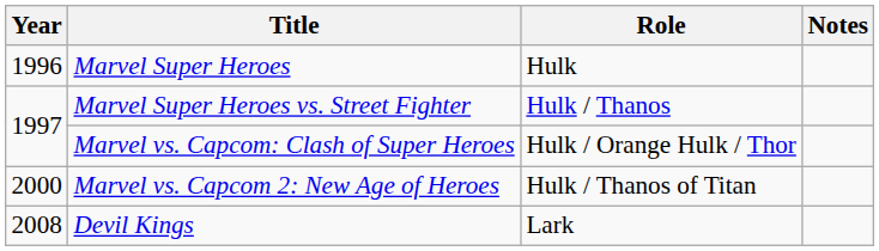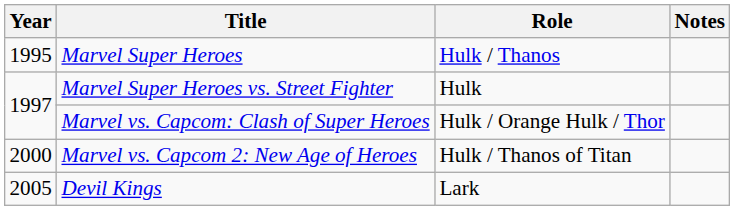 <table class="wikitable sortable">
 <tr>
 <th>Year</th>
 <th>Title</th>
 <th>Role</th>
 <th class="unsortable">Notes</th>
 </tr>
 <tr>
-<td>1996</td>
+<td>1995</td>
 <td><a href='#'><em>Marvel Super Heroes</em></a></td>
-<td>Hulk</td>
+<td><a href='#'>Hulk</a> / <a href='#'>Thanos</a></td>
 <td></td>
 </tr>
 <tr>
 <td rowspan="2">1997</td>
 <td><em><a href='#'>Marvel Super Heroes vs. Street Fighter</a></em></td>
-<td><a href='#'>Hulk</a> / <a href='#'>Thanos</a></td>
+<td>Hulk</td>
 <td></td>
 </tr>
 <tr>
 <td><em><a href='#'>Marvel vs. Capcom: Clash of Super Heroes</a></em></td>
 <td>Hulk / Orange Hulk / <a href='#'>Thor</a></td>
 <td></td>
 </tr>
 <tr>
 <td>2000</td>
 <td><em><a href='#'>Marvel vs. Capcom 2: New Age of Heroes</a></em></td>
 <td>Hulk / Thanos of Titan</td>
 <td></td>
 </tr>
 <tr>
-<td>2008</td>
+<td>2005</td>
 <td><em><a href='#'>Devil Kings</a></em></td>
 <td>Lark</td>
 <td></td>
 </tr>
 </table>
